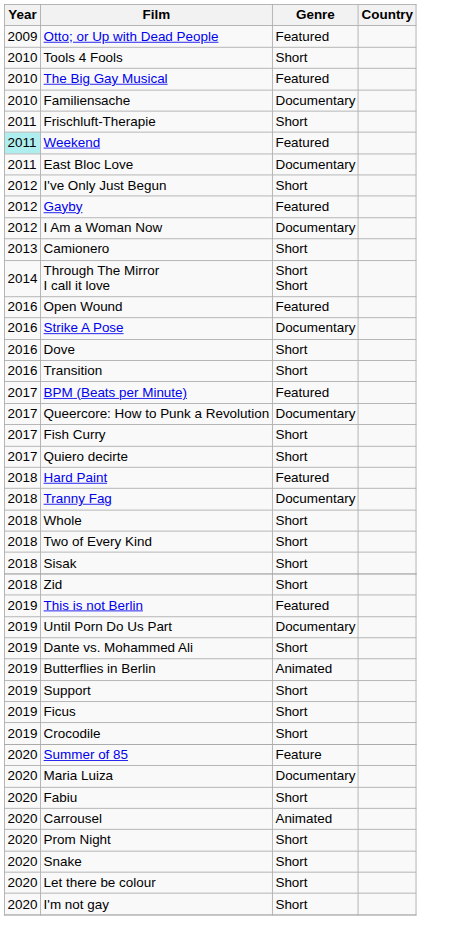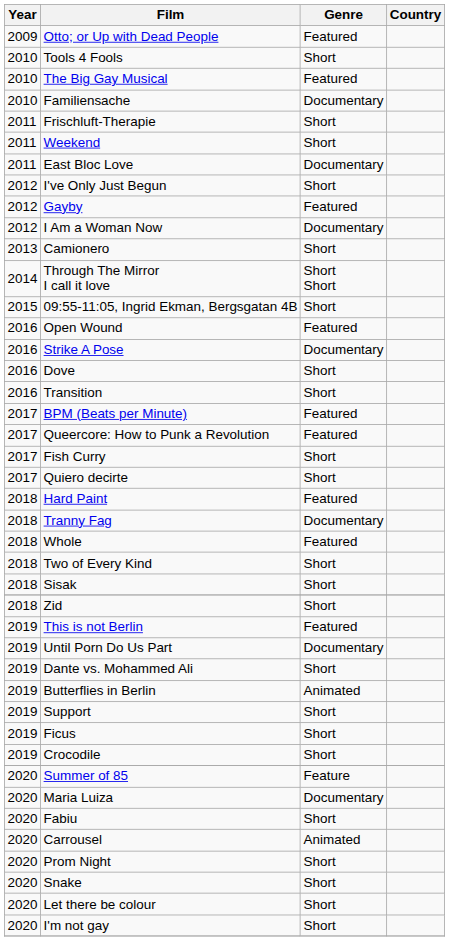 <table class="wikitable">
 <tr>
 <th>Year</th>
 <th>Film</th>
 <th>Genre</th>
 <th>Country</th>
 </tr>
 <tr>
 <td>2009</td>
 <td><a href='#'>Otto; or Up with Dead People</a></td>
 <td>Featured</td>
 <td></td>
 </tr>
 <tr>
 <td>2010</td>
 <td>Tools 4 Fools</td>
 <td>Short</td>
 <td></td>
 </tr>
 <tr>
 <td>2010</td>
 <td><a href='#'>The Big Gay Musical</a></td>
 <td>Featured</td>
 <td></td>
 </tr>
 <tr>
 <td>2010</td>
 <td>Familiensache</td>
 <td>Documentary</td>
 <td></td>
 </tr>
 <tr>
 <td>2011</td>
 <td>Frischluft-Therapie</td>
 <td>Short</td>
 <td></td>
 </tr>
 <tr>
-<td style="background: paleturquoise;">2011</td>
+<td>2011</td>
 <td><a href='#'>Weekend</a></td>
-<td>Featured</td>
+<td>Short</td>
 <td></td>
 </tr>
 <tr>
 <td>2011</td>
 <td>East Bloc Love</td>
 <td>Documentary</td>
 <td></td>
 </tr>
 <tr>
 <td>2012</td>
 <td>I've Only Just Begun</td>
 <td>Short</td>
 <td></td>
 </tr>
 <tr>
 <td>2012</td>
 <td><a href='#'>Gayby</a></td>
 <td>Featured</td>
 <td></td>
 </tr>
 <tr>
 <td>2012</td>
 <td>I Am a Woman Now</td>
 <td>Documentary</td>
 <td></td>
 </tr>
 <tr>
 <td>2013</td>
 <td>Camionero</td>
 <td>Short</td>
 <td></td>
 </tr>
 <tr>
 <td>2014</td>
 <td>Through The Mirror<br>I call it love</td>
 <td>Short<br>Short</td>
 <td><br></td>
 </tr>
 <tr>
+<td>2015</td>
+<td>09:55-11:05, Ingrid Ekman, Bergsgatan 4B</td>
+<td>Short</td>
+<td></td>
+</tr>
+<tr>
 <td>2016</td>
 <td>Open Wound</td>
 <td>Featured</td>
 <td></td>
 </tr>
 <tr>
 <td>2016</td>
 <td><a href='#'>Strike A Pose</a></td>
 <td>Documentary</td>
 <td></td>
 </tr>
 <tr>
 <td>2016</td>
 <td>Dove</td>
 <td>Short</td>
 <td></td>
 </tr>
 <tr>
 <td>2016</td>
 <td>Transition</td>
 <td>Short</td>
 <td></td>
 </tr>
 <tr>
 <td>2017</td>
 <td><a href='#'>BPM (Beats per Minute)</a></td>
 <td>Featured</td>
 <td></td>
 </tr>
 <tr>
 <td>2017</td>
 <td>Queercore: How to Punk a Revolution</td>
-<td>Documentary</td>
+<td>Featured</td>
 <td></td>
 </tr>
 <tr>
 <td>2017</td>
 <td>Fish Curry</td>
 <td>Short</td>
 <td></td>
 </tr>
 <tr>
 <td>2017</td>
 <td>Quiero decirte</td>
 <td>Short</td>
 <td></td>
 </tr>
 <tr>
 <td>2018</td>
 <td><a href='#'>Hard Paint</a></td>
 <td>Featured</td>
 <td></td>
 </tr>
 <tr>
 <td>2018</td>
 <td><a href='#'>Tranny Fag</a></td>
 <td>Documentary</td>
 <td></td>
 </tr>
 <tr>
 <td>2018</td>
 <td>Whole</td>
-<td>Short</td>
+<td>Featured</td>
 <td></td>
 </tr>
 <tr>
 <td>2018</td>
 <td>Two of Every Kind</td>
 <td>Short</td>
 <td></td>
 </tr>
 <tr>
 <td>2018</td>
 <td>Sisak</td>
 <td>Short</td>
 <td></td>
 </tr>
 <tr>
 </tr>
 <tr>
 <td>2018</td>
 <td>Zid</td>
 <td>Short</td>
 <td></td>
 </tr>
 <tr>
 <td>2019</td>
 <td><a href='#'>This is not Berlin</a></td>
 <td>Featured</td>
 <td></td>
 </tr>
 <tr>
 <td>2019</td>
 <td>Until Porn Do Us Part</td>
 <td>Documentary</td>
 <td></td>
 </tr>
 <tr>
 <td>2019</td>
 <td>Dante vs. Mohammed Ali</td>
 <td>Short</td>
 <td></td>
 </tr>
 <tr>
 <td>2019</td>
 <td>Butterflies in Berlin</td>
 <td>Animated</td>
 <td></td>
 </tr>
 <tr>
 <td>2019</td>
 <td>Support</td>
 <td>Short</td>
 <td></td>
 </tr>
 <tr>
 <td>2019</td>
 <td>Ficus</td>
 <td>Short</td>
 <td></td>
 </tr>
 <tr>
 <td>2019</td>
 <td>Crocodile</td>
 <td>Short</td>
 <td></td>
 </tr>
 <tr>
 </tr>
 <tr>
 <td>2020</td>
 <td><a href='#'>Summer of 85</a></td>
 <td>Feature</td>
 <td></td>
 </tr>
 <tr>
 <td>2020</td>
 <td>Maria Luiza</td>
 <td>Documentary</td>
 <td></td>
 </tr>
 <tr>
 <td>2020</td>
 <td>Fabiu</td>
 <td>Short</td>
 <td></td>
 </tr>
 <tr>
 <td>2020</td>
 <td>Carrousel</td>
 <td>Animated</td>
 <td></td>
 </tr>
 <tr>
 <td>2020</td>
 <td>Prom Night</td>
 <td>Short</td>
 <td></td>
 </tr>
 <tr>
 <td>2020</td>
 <td>Snake</td>
 <td>Short</td>
 <td></td>
 </tr>
 <tr>
 <td>2020</td>
 <td>Let there be colour</td>
 <td>Short</td>
 <td></td>
 </tr>
 <tr>
 <td>2020</td>
 <td>I'm not gay</td>
 <td>Short</td>
 <td></td>
 </tr>
 <tr>
 </tr>
 </table>
